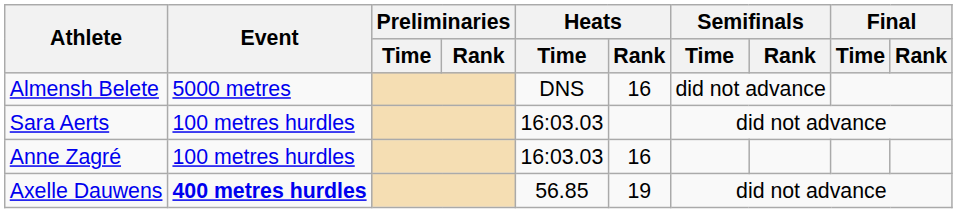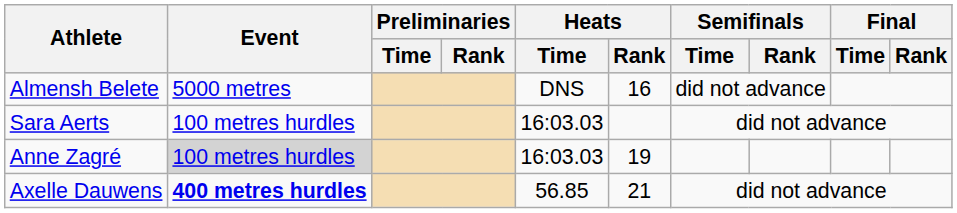 <table class=wikitable style="font-size:90%;">
 <tr>
 <th rowspan="2">Athlete</th>
 <th rowspan="2">Event</th>
 <th colspan="2">Preliminaries</th>
 <th colspan="2">Heats</th>
 <th colspan="2">Semifinals</th>
 <th colspan="2">Final</th>
 </tr>
 <tr>
 <th>Time</th>
 <th>Rank</th>
 <th>Time</th>
 <th>Rank</th>
 <th>Time</th>
 <th>Rank</th>
 <th>Time</th>
 <th>Rank</th>
 </tr>
 <tr style="border-top: single;">
 <td><a href='#'>Almensh Belete</a></td>
 <td><a href='#'>5000 metres</a></td>
 <td colspan= 2 bgcolor="wheat"></td>
 <td align=center>DNS</td>
 <td align=center>16</td>
 <td align=center colspan=2>did not advance</td>
 </tr>
 <tr style="border-top: single;">
 <td><a href='#'>Sara Aerts</a></td>
 <td><a href='#'>100 metres hurdles</a></td>
 <td colspan= 2 bgcolor="wheat"></td>
 <td align=center>16:03.03</td>
 <td align=center></td>
 <td align=center colspan=4>did not advance</td>
 </tr>
 <tr style="border-top: single;">
 <td><a href='#'>Anne Zagré</a></td>
-<td><a href='#'>100 metres hurdles</a></td>
+<td style="background: lightgrey;"><a href='#'>100 metres hurdles</a></td>
 <td colspan= 2 bgcolor="wheat"></td>
 <td align=center>16:03.03</td>
-<td align=center>16</td>
+<td align=center>19</td>
 <td align=center></td>
 <td align=center></td>
 <td align=center></td>
 <td align=center></td>
 </tr>
 <tr style="border-top: single;">
 <td><a href='#'>Axelle Dauwens</a></td>
 <td><strong><a href='#'>400 metres hurdles</a></strong></td>
 <td colspan= 2 bgcolor="wheat"></td>
 <td align=center>56.85</td>
-<td align=center>19</td>
+<td align=center>21</td>
 <td align=center colspan=4>did not advance</td>
 </tr>
 </table>
